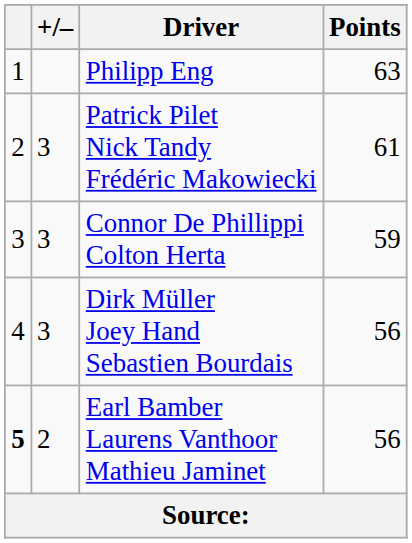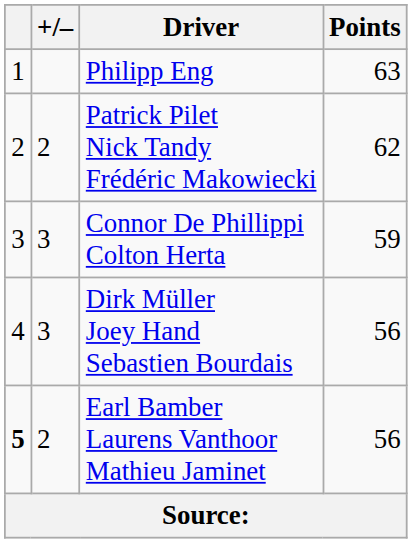 <table class="wikitable" style="font-size: 95%;">
 <tr>
 <th scope="col"></th>
 <th scope="col">+/–</th>
 <th scope="col">Driver</th>
 <th scope="col">Points</th>
 </tr>
 <tr>
 <td align=center>1</td>
 <td align="left"></td>
 <td> <a href='#'>Philipp Eng</a></td>
 <td align=right>63</td>
 </tr>
 <tr>
 <td align=center>2</td>
-<td align="left"> 3</td>
+<td align="left"> 2</td>
 <td> <a href='#'>Patrick Pilet</a><br> <a href='#'>Nick Tandy</a><br> <a href='#'>Frédéric Makowiecki</a></td>
-<td align=right>61</td>
+<td align=right>62</td>
 </tr>
 <tr>
 <td align=center>3</td>
 <td align="left"> 3</td>
 <td> <a href='#'>Connor De Phillippi</a><br> <a href='#'>Colton Herta</a></td>
 <td align=right>59</td>
 </tr>
 <tr>
 <td align=center>4</td>
 <td align="left"> 3</td>
 <td> <a href='#'>Dirk Müller</a><br> <a href='#'>Joey Hand</a><br> <a href='#'>Sebastien Bourdais</a></td>
 <td align=right>56</td>
 </tr>
 <tr>
 <td align=center><strong>5</strong></td>
 <td align="left"> 2</td>
 <td> <a href='#'>Earl Bamber</a><br> <a href='#'>Laurens Vanthoor</a><br> <a href='#'>Mathieu Jaminet</a></td>
 <td align=right>56</td>
 </tr>
 <tr>
 <th colspan=5>Source:</th>
 </tr>
 </table>
